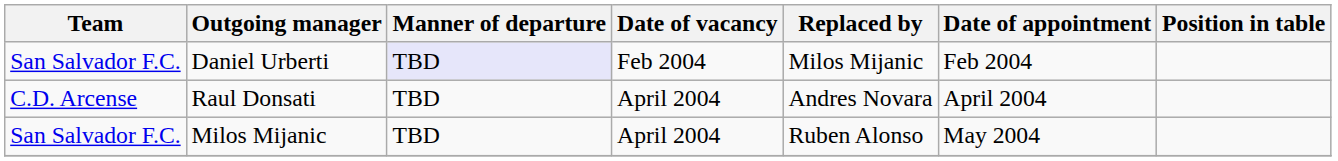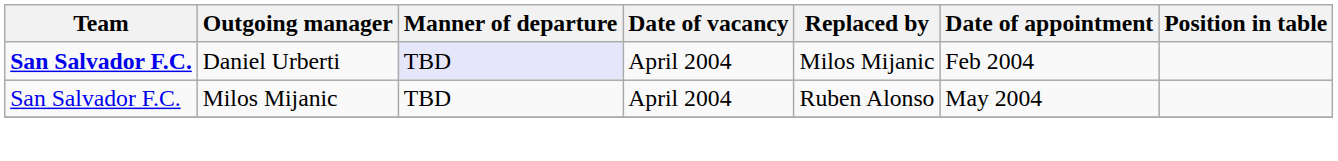 <table class="wikitable">
 <tr>
 <th>Team</th>
 <th>Outgoing manager</th>
 <th>Manner of departure</th>
 <th>Date of vacancy</th>
 <th>Replaced by</th>
 <th>Date of appointment</th>
 <th>Position in table</th>
 </tr>
 <tr>
-<td><a href='#'>San Salvador F.C.</a></td>
+<td><strong><a href='#'>San Salvador F.C.</a></strong></td>
 <td> Daniel Urberti</td>
 <td style="background: lavender;">TBD</td>
-<td>Feb 2004</td>
+<td>April 2004</td>
 <td> Milos Mijanic</td>
 <td>Feb 2004</td>
-<td></td>
-</tr>
-<tr>
-<td><a href='#'>C.D. Arcense</a></td>
-<td> Raul Donsati</td>
-<td>TBD</td>
-<td>April 2004</td>
-<td> Andres Novara</td>
-<td>April 2004</td>
 <td></td>
 </tr>
 <tr>
 <td><a href='#'>San Salvador F.C.</a></td>
 <td> Milos Mijanic</td>
 <td>TBD</td>
 <td>April 2004</td>
 <td> Ruben Alonso</td>
 <td>May 2004</td>
 <td></td>
 </tr>
 <tr>
 </tr>
 </table>
